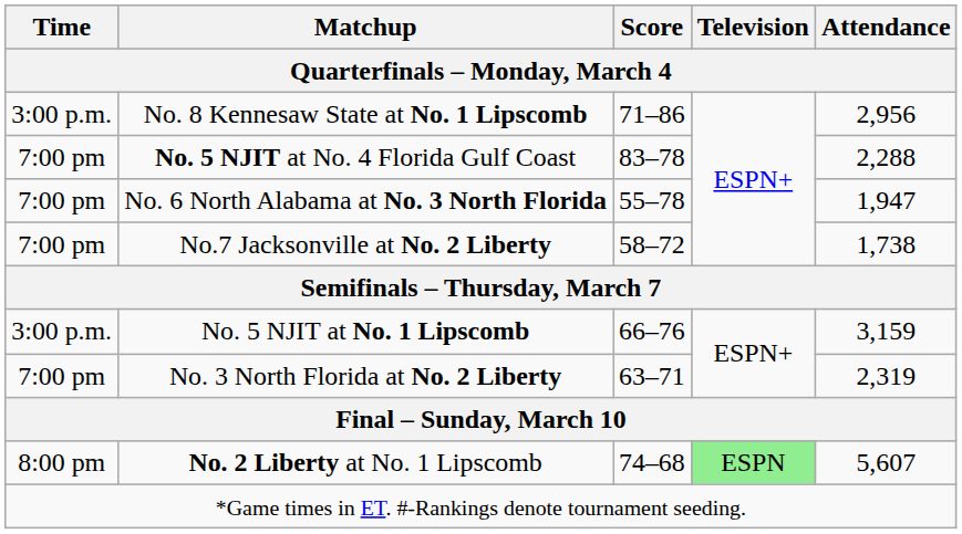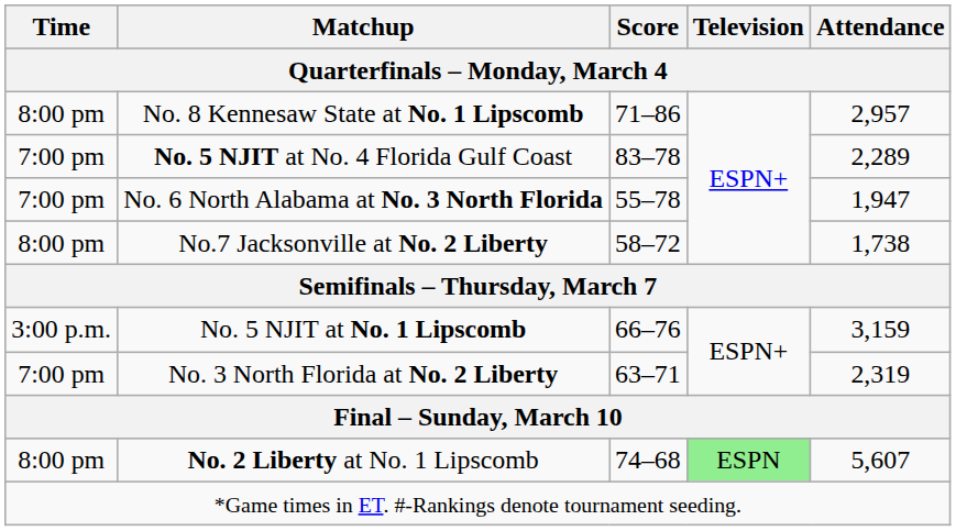 <table class="wikitable" style="font-size: 95%;text-align:center">
 <tr>
 <th>Time</th>
 <th>Matchup</th>
 <th>Score</th>
 <th>Television</th>
 <th>Attendance</th>
 </tr>
 <tr>
 <th colspan=5>Quarterfinals – Monday, March 4</th>
 </tr>
 <tr>
-<td>3:00 p.m.</td>
+<td>8:00 pm</td>
 <td>No. 8 Kennesaw State at <strong>No. 1 Lipscomb</strong></td>
 <td>71–86</td>
 <td rowspan=4><a href='#'>ESPN+</a></td>
-<td>2,956</td>
+<td>2,957</td>
 </tr>
 <tr>
 <td>7:00 pm</td>
 <td><strong>No. 5 NJIT</strong> at No. 4 Florida Gulf Coast</td>
 <td>83–78</td>
-<td>2,288</td>
+<td>2,289</td>
 </tr>
 <tr>
 <td>7:00 pm</td>
 <td>No. 6 North Alabama at <strong>No. 3 North Florida</strong></td>
 <td>55–78</td>
 <td>1,947</td>
 </tr>
 <tr>
-<td>7:00 pm</td>
+<td>8:00 pm</td>
 <td>No.7 Jacksonville  at <strong>No. 2 Liberty</strong></td>
 <td>58–72</td>
 <td>1,738</td>
 </tr>
 <tr>
 <th colspan=5>Semifinals – Thursday, March 7</th>
 </tr>
 <tr>
 <td>3:00 p.m.</td>
 <td>No. 5 NJIT at <strong>No. 1 Lipscomb</strong></td>
 <td>66–76</td>
 <td rowspan=2>ESPN+</td>
 <td>3,159</td>
 </tr>
 <tr>
 <td>7:00 pm</td>
 <td>No. 3 North Florida at <strong>No. 2 Liberty</strong></td>
 <td>63–71</td>
 <td>2,319</td>
 </tr>
 <tr>
 <th colspan=5>Final – Sunday, March 10</th>
 </tr>
 <tr>
 <td>8:00 pm</td>
 <td><strong>No. 2 Liberty</strong> at No. 1 Lipscomb</td>
 <td>74–68</td>
 <td align=center style="background: lightgreen;">ESPN</td>
 <td>5,607</td>
 </tr>
 <tr>
 <td colspan=6><small>*Game times in <a href='#'>ET</a>. #-Rankings denote tournament seeding.</small></td>
 </tr>
 </table>
